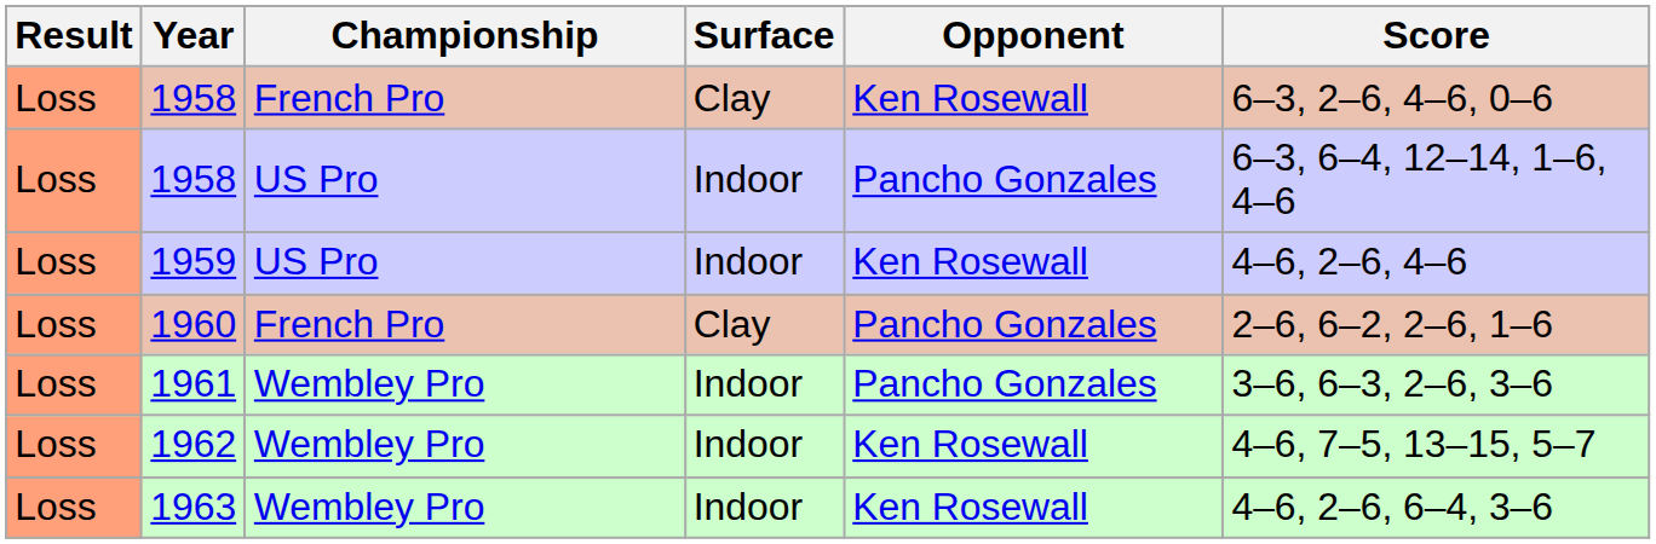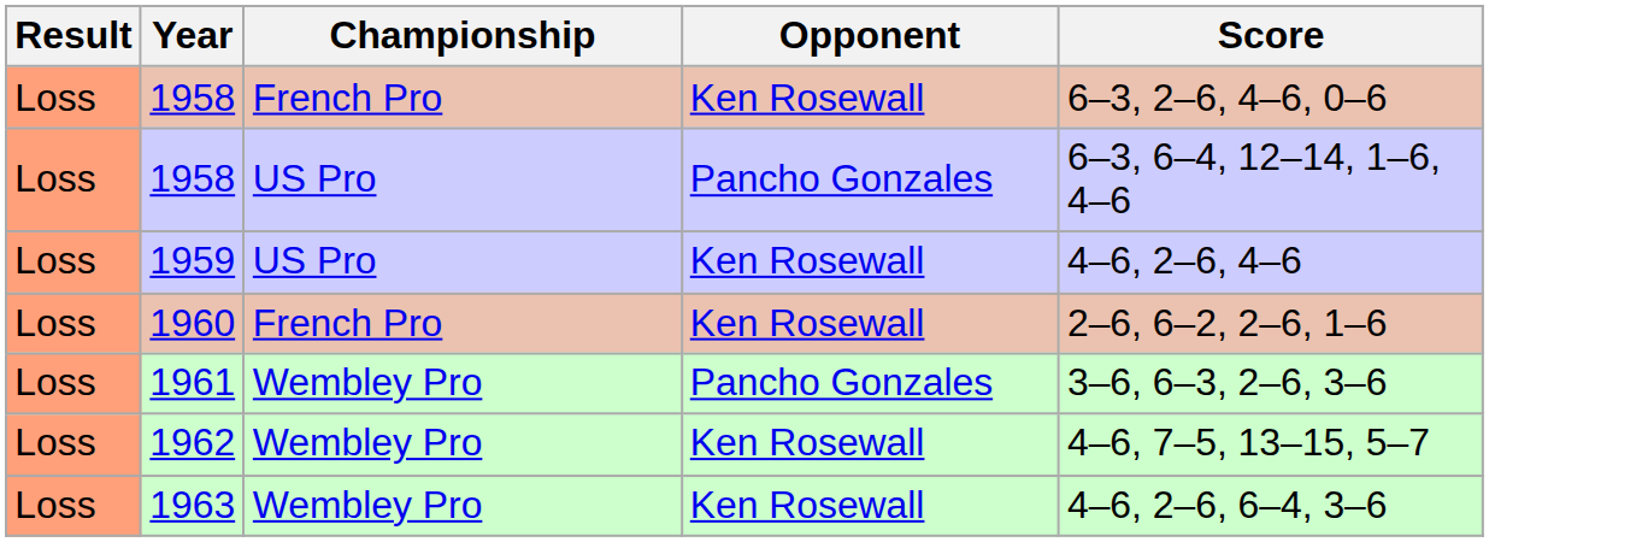 <table class='sortable wikitable'>
 <tr>
 <th style="width:40px">Result</th>
 <th style="width:30px">Year</th>
 <th style="width:175px">Championship</th>
-<th style="width:50px">Surface</th>
 <th style="width:150px">Opponent</th>
 <th style="width:170px" class="unsortable">Score</th>
 </tr>
 <tr style="background:#ebc2af;">
 <td style="background:#ffa07a;">Loss</td>
 <td><a href='#'>1958</a></td>
 <td><a href='#'>French Pro</a></td>
-<td>Clay</td>
 <td> <a href='#'>Ken Rosewall</a></td>
 <td>6–3, 2–6, 4–6, 0–6</td>
 </tr>
 <tr style="background:#ccf;">
 <td style="background:#ffa07a;">Loss</td>
 <td><a href='#'>1958</a></td>
 <td><a href='#'>US Pro</a></td>
-<td>Indoor</td>
 <td> <a href='#'>Pancho Gonzales</a></td>
 <td>6–3, 6–4, 12–14, 1–6, 4–6</td>
 </tr>
 <tr style="background:#ccf;">
 <td style="background:#ffa07a;">Loss</td>
 <td><a href='#'>1959</a></td>
 <td><a href='#'>US Pro</a></td>
-<td>Indoor</td>
 <td> <a href='#'>Ken Rosewall</a></td>
 <td>4–6, 2–6, 4–6</td>
 </tr>
 <tr style="background:#ebc2af;">
 <td style="background:#ffa07a;">Loss</td>
 <td><a href='#'>1960</a></td>
 <td><a href='#'>French Pro</a></td>
-<td>Clay</td>
-<td> <a href='#'>Pancho Gonzales</a></td>
+<td> <a href='#'>Ken Rosewall</a></td>
 <td>2–6, 6–2, 2–6, 1–6</td>
 </tr>
 <tr style="background:#cfc;">
 <td style="background:#ffa07a;">Loss</td>
 <td><a href='#'>1961</a></td>
 <td><a href='#'>Wembley Pro</a></td>
-<td>Indoor</td>
 <td> <a href='#'>Pancho Gonzales</a></td>
 <td>3–6, 6–3, 2–6, 3–6</td>
 </tr>
 <tr style="background:#cfc;">
 <td style="background:#ffa07a;">Loss</td>
 <td><a href='#'>1962</a></td>
 <td><a href='#'>Wembley Pro</a></td>
-<td>Indoor</td>
 <td> <a href='#'>Ken Rosewall</a></td>
 <td>4–6, 7–5, 13–15, 5–7</td>
 </tr>
 <tr style="background:#cfc;">
 <td style="background:#ffa07a;">Loss</td>
 <td><a href='#'>1963</a></td>
 <td><a href='#'>Wembley Pro</a></td>
-<td>Indoor</td>
 <td> <a href='#'>Ken Rosewall</a></td>
 <td>4–6, 2–6, 6–4, 3–6</td>
 </tr>
 </table>
